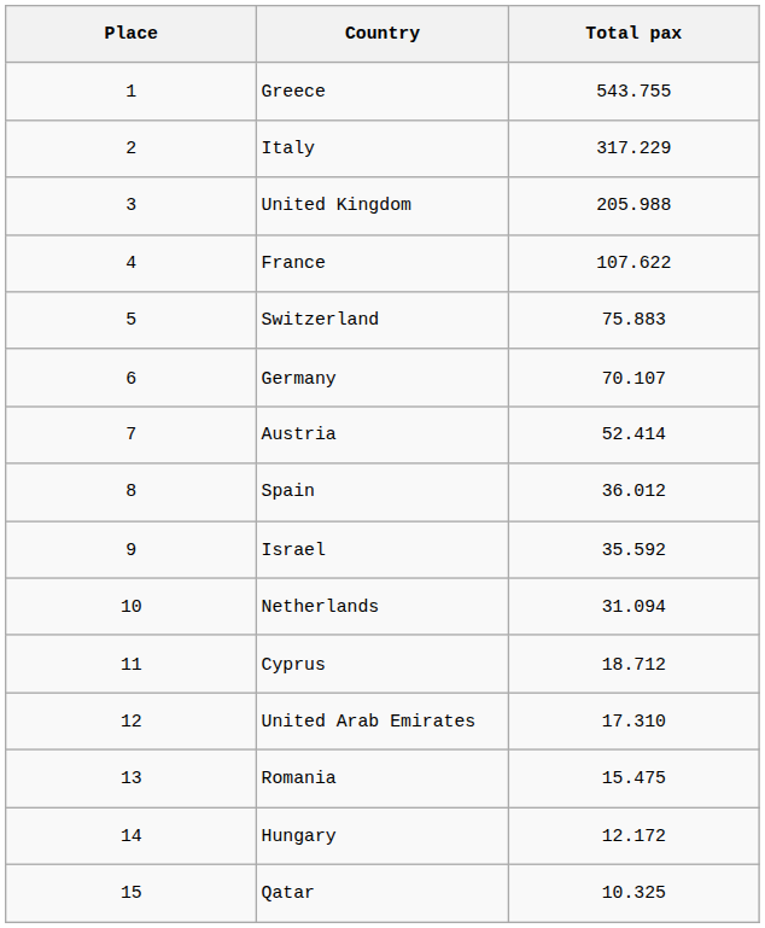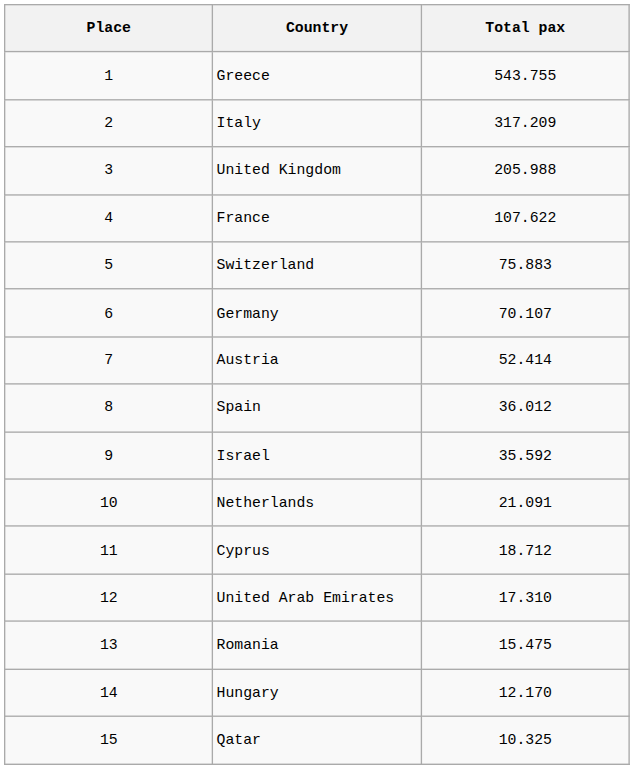 <table class="wikitable"  style="font-size:85%; width:align=;">
 <tr>
 <th style="text-align:center; width:150px; height:30px;">Place</th>
 <th style="text-align:center; width:150px; height:30px;">Country</th>
 <th style="text-align:center; width:150px; height:30px;">Total pax</th>
 </tr>
 <tr>
 <td style="text-align:center; width:150px; height:30px;">1</td>
 <td style="width:150px; height:30px;"> Greece</td>
 <td style="text-align:center; width:150px; height:30px;">543.755</td>
 </tr>
 <tr>
 <td style="text-align:center; width:150px; height:30px;">2</td>
 <td style="width:150px; height:30px;"> Italy</td>
-<td style="text-align:center; width:150px; height:30px;">317.229</td>
+<td style="text-align:center; width:150px; height:30px;">317.209</td>
 </tr>
 <tr>
 <td style="text-align:center; width:150px; height:30px;">3</td>
 <td style="width:150px; height:30px;"> United Kingdom</td>
 <td style="text-align:center; width:150px; height:30px;">205.988</td>
 </tr>
 <tr>
 <td style="text-align:center; width:150px; height:30px;">4</td>
 <td style="width:150px; height:30px;"> France</td>
 <td style="text-align:center; width:150px; height:30px;">107.622</td>
 </tr>
 <tr>
 <td style="text-align:center; width:150px; height:30px;">5</td>
 <td style="width:150px; height:30px;"> Switzerland</td>
 <td style="text-align:center; width:150px; height:30px;">75.883</td>
 </tr>
 <tr>
 <td style="text-align:center; width:150px; height:30px;">6</td>
 <td style="width:150px; height:30px;"> Germany</td>
 <td style="text-align:center; width:150px; height:30px;">70.107</td>
 </tr>
 <tr>
 <td style="text-align:center; width:150px; height:30px;">7</td>
 <td style="width:150px; height:30px;"> Austria</td>
 <td style="text-align:center; width:150px; height:30px;">52.414</td>
 </tr>
 <tr>
 <td style="text-align:center; width:150px; height:30px;">8</td>
 <td style="width:150px; height:30px;"> Spain</td>
 <td style="text-align:center; width:150px; height:30px;">36.012</td>
 </tr>
 <tr>
 <td style="text-align:center; width:150px; height:30px;">9</td>
 <td style="width:150px; height:30px;"> Israel</td>
 <td style="text-align:center; width:150px; height:30px;">35.592</td>
 </tr>
 <tr>
 <td style="text-align:center; width:150px; height:30px;">10</td>
 <td style="width:150px; height:30px;"> Netherlands</td>
-<td style="text-align:center; width:150px; height:30px;">31.094</td>
+<td style="text-align:center; width:150px; height:30px;">21.091</td>
 </tr>
 <tr>
 <td style="text-align:center; width:150px; height:30px;">11</td>
 <td style="width:150px; height:30px;"> Cyprus</td>
 <td style="text-align:center; width:150px; height:30px;">18.712</td>
 </tr>
 <tr>
 <td style="text-align:center; width:150px; height:30px;">12</td>
 <td style="width:150px; height:30px;"> United Arab Emirates</td>
 <td style="text-align:center; width:150px; height:30px;">17.310</td>
 </tr>
 <tr>
 <td style="text-align:center; width:150px; height:30px;">13</td>
 <td style="width:150px; height:30px;"> Romania</td>
 <td style="text-align:center; width:150px; height:30px;">15.475</td>
 </tr>
 <tr>
 <td style="text-align:center; width:150px; height:30px;">14</td>
 <td style="width:150px; height:30px;"> Hungary</td>
-<td style="text-align:center; width:150px; height:30px;">12.172</td>
+<td style="text-align:center; width:150px; height:30px;">12.170</td>
 </tr>
 <tr>
 <td style="text-align:center; width:150px; height:30px;">15</td>
 <td style="width:150px; height:30px;"> Qatar</td>
 <td style="text-align:center; width:150px; height:30px;">10.325</td>
 </tr>
 <tr>
 </tr>
 </table>
